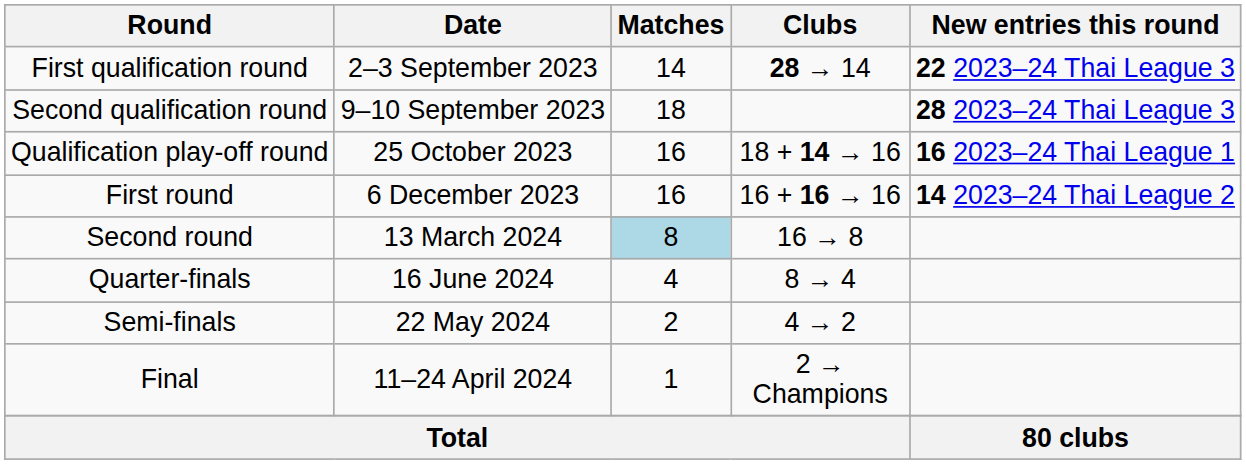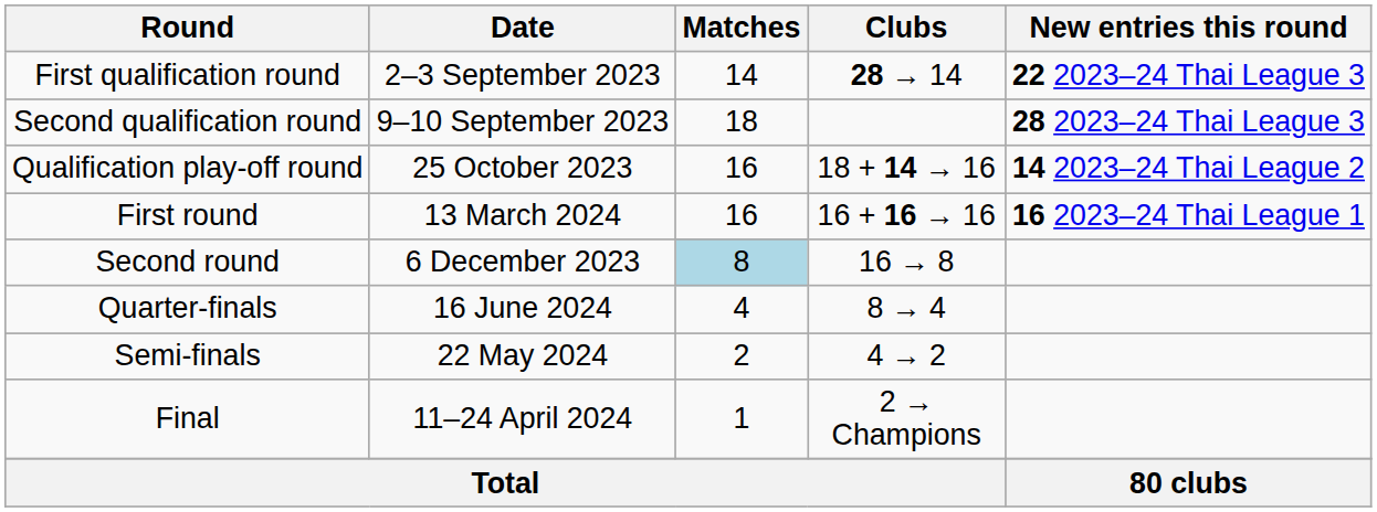 <table class="wikitable">
 <tr>
 <th>Round</th>
 <th>Date</th>
 <th>Matches</th>
 <th width=100>Clubs</th>
 <th>New entries this round</th>
 </tr>
 <tr align=center>
 <td>First qualification round</td>
 <td>2–3 September 2023</td>
 <td>14</td>
 <td><strong>28</strong> → 14</td>
 <td><strong>22</strong> <a href='#'>2023–24 Thai League 3</a></td>
 </tr>
 <tr align=center>
 <td>Second qualification round</td>
 <td>9–10 September 2023</td>
 <td>18</td>
 <td></td>
 <td><strong>28</strong> <a href='#'>2023–24 Thai League 3</a></td>
 </tr>
 <tr align=center>
 <td>Qualification play-off round</td>
 <td>25 October 2023</td>
 <td>16</td>
 <td>18 + <strong>14</strong> → 16</td>
+<td><strong>14</strong> <a href='#'>2023–24 Thai League 2</a></td>
+</tr>
+<tr align=center>
+<td>First round</td>
+<td>13 March 2024</td>
+<td>16</td>
+<td>16 + <strong>16</strong> → 16</td>
 <td><strong>16</strong> <a href='#'>2023–24 Thai League 1</a></td>
 </tr>
 <tr align=center>
-<td>First round</td>
+<td>Second round</td>
 <td>6 December 2023</td>
-<td>16</td>
-<td>16 + <strong>16</strong> → 16</td>
-<td><strong>14</strong> <a href='#'>2023–24 Thai League 2</a></td>
-</tr>
-<tr align=center>
-<td>Second round</td>
-<td>13 March 2024</td>
 <td style="background: lightblue;">8</td>
 <td>16 → 8</td>
 <td></td>
 </tr>
 <tr align=center>
 <td>Quarter-finals</td>
 <td>16 June 2024</td>
 <td>4</td>
 <td>8 → 4</td>
 <td></td>
 </tr>
 <tr align=center>
 <td>Semi-finals</td>
 <td>22 May 2024</td>
 <td>2</td>
 <td>4 → 2</td>
 <td></td>
 </tr>
 <tr align=center>
 <td>Final</td>
 <td>11–24 April 2024</td>
 <td>1</td>
 <td>2 → Champions</td>
 <td></td>
 </tr>
 <tr align=left|>
 </tr>
 <tr>
 <th colspan=4>Total</th>
 <th>80 clubs</th>
 </tr>
 </table>
